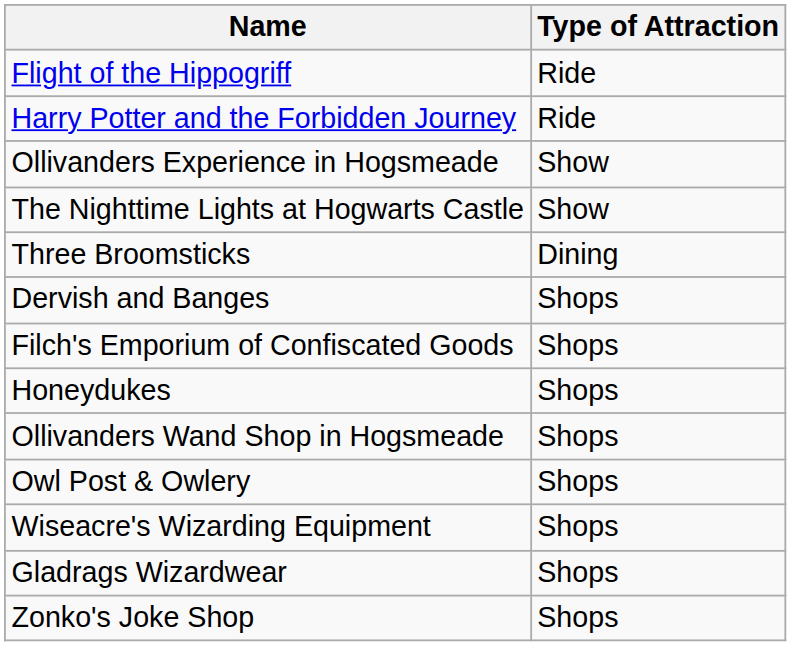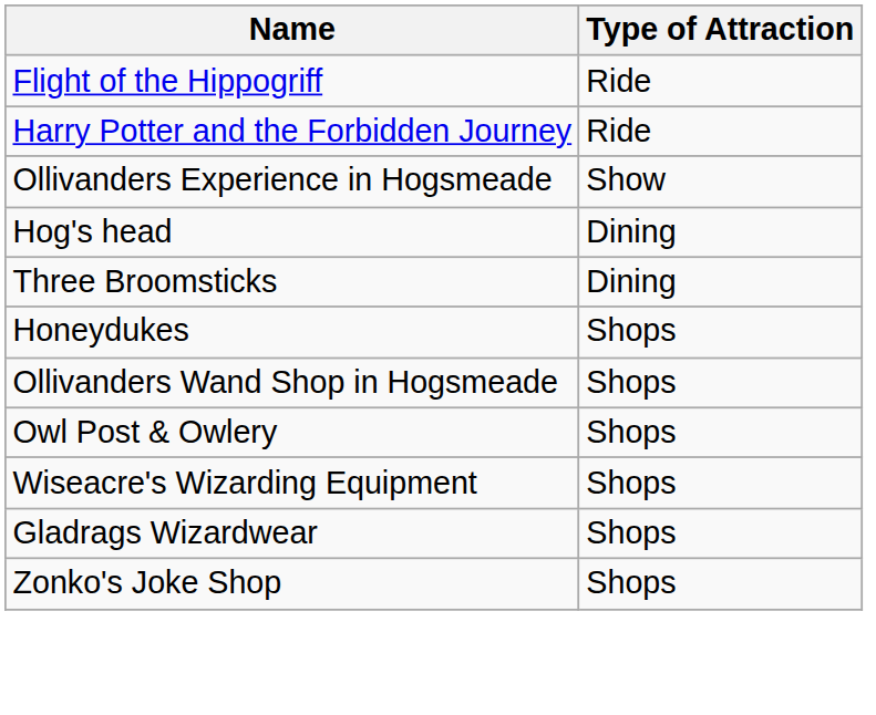 <table class="wikitable">
 <tr>
 <th>Name</th>
 <th>Type of Attraction</th>
 </tr>
 <tr>
 <td><a href='#'>Flight of the Hippogriff</a></td>
 <td>Ride</td>
 </tr>
 <tr>
 <td><a href='#'>Harry Potter and the Forbidden Journey</a></td>
 <td>Ride</td>
 </tr>
 <tr>
 <td>Ollivanders Experience in Hogsmeade</td>
 <td>Show</td>
 </tr>
 <tr>
-<td>The Nighttime Lights at Hogwarts Castle</td>
-<td>Show</td>
+<td>Hog's head</td>
+<td>Dining</td>
 </tr>
 <tr>
 <td>Three Broomsticks</td>
 <td>Dining</td>
-</tr>
-<tr>
-<td>Dervish and Banges</td>
-<td>Shops</td>
-</tr>
-<tr>
-<td>Filch's Emporium of Confiscated Goods</td>
-<td>Shops</td>
 </tr>
 <tr>
 <td>Honeydukes</td>
 <td>Shops</td>
 </tr>
 <tr>
 <td>Ollivanders Wand Shop in Hogsmeade</td>
 <td>Shops</td>
 </tr>
 <tr>
 <td>Owl Post & Owlery</td>
 <td>Shops</td>
 </tr>
 <tr>
 <td>Wiseacre's Wizarding Equipment</td>
 <td>Shops</td>
 </tr>
 <tr>
 <td>Gladrags Wizardwear</td>
 <td>Shops</td>
 </tr>
 <tr>
 <td>Zonko's Joke Shop</td>
 <td>Shops</td>
 </tr>
 </table>
